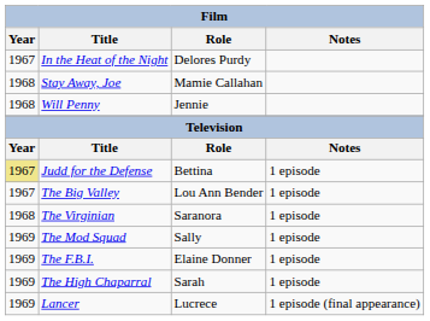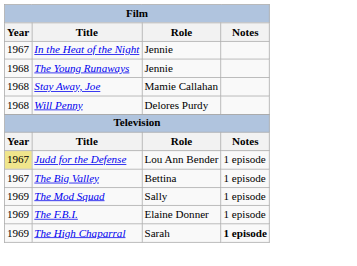 <table class="wikitable" style="font-size: 90%;">
 <tr>
 <th colspan="4" style="background: LightSteelBlue;">Film</th>
 </tr>
 <tr>
 <th>Year</th>
 <th>Title</th>
 <th>Role</th>
 <th>Notes</th>
 </tr>
 <tr>
 <td>1967</td>
 <td><em><a href='#'>In the Heat of the Night</a></em></td>
-<td>Delores Purdy</td>
+<td>Jennie</td>
+<td></td>
+</tr>
+<tr>
+<td>1968</td>
+<td><em><a href='#'>The Young Runaways</a></em></td>
+<td>Jennie</td>
 <td></td>
 </tr>
 <tr>
 <td>1968</td>
 <td><em><a href='#'>Stay Away, Joe</a></em></td>
 <td>Mamie Callahan</td>
 <td></td>
 </tr>
 <tr>
 <td>1968</td>
 <td><em><a href='#'>Will Penny</a></em></td>
-<td>Jennie</td>
+<td>Delores Purdy</td>
 <td></td>
 </tr>
 <tr>
 </tr>
 <tr>
 <th colspan="4" style="background: LightSteelBlue;">Television</th>
 </tr>
 <tr>
 <th>Year</th>
 <th>Title</th>
 <th>Role</th>
 <th>Notes</th>
 </tr>
 <tr>
 <td style="background: khaki;">1967</td>
 <td><em><a href='#'>Judd for the Defense</a></em></td>
-<td>Bettina</td>
+<td>Lou Ann Bender</td>
 <td>1 episode</td>
 </tr>
 <tr>
 <td>1967</td>
 <td><em><a href='#'>The Big Valley</a></em></td>
-<td>Lou Ann Bender</td>
-<td>1 episode</td>
-</tr>
-<tr>
-<td>1968</td>
-<td><em><a href='#'>The Virginian</a></em></td>
-<td>Saranora</td>
+<td>Bettina</td>
 <td>1 episode</td>
 </tr>
 <tr>
 <td>1969</td>
 <td><em><a href='#'>The Mod Squad</a></em></td>
 <td>Sally</td>
 <td>1 episode</td>
 </tr>
 <tr>
 <td>1969</td>
 <td><em><a href='#'>The F.B.I.</a></em></td>
 <td>Elaine Donner</td>
 <td>1 episode</td>
 </tr>
 <tr>
 <td>1969</td>
 <td><em><a href='#'>The High Chaparral</a></em></td>
 <td>Sarah</td>
-<td>1 episode</td>
-</tr>
-<tr>
-<td>1969</td>
-<td><em><a href='#'>Lancer</a></em></td>
-<td>Lucrece</td>
-<td>1 episode (final appearance)</td>
+<td><strong>1 episode</strong></td>
 </tr>
 </table>
